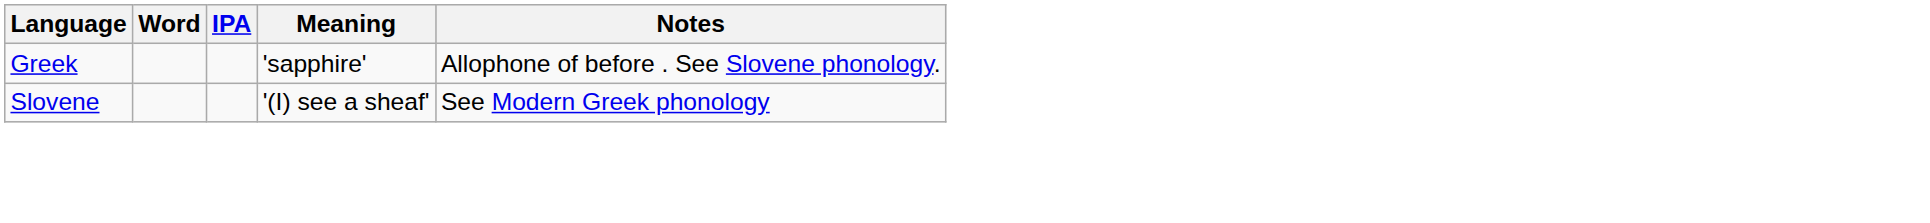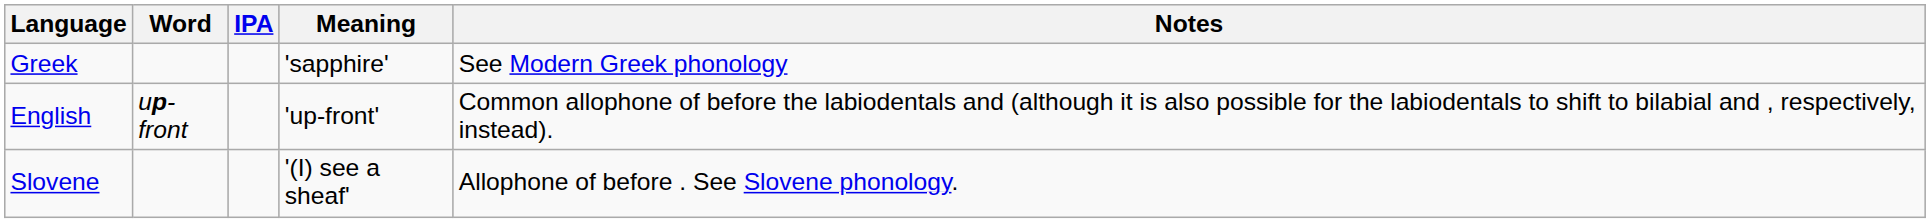 <table class="wikitable">
 <tr>
 <th>Language</th>
 <th>Word</th>
 <th><a href='#'>IPA</a></th>
 <th>Meaning</th>
 <th>Notes</th>
 </tr>
 <tr>
 <td><a href='#'>Greek</a></td>
 <td></td>
 <td></td>
 <td>'sapphire'</td>
-<td>Allophone of  before . See <a href='#'>Slovene phonology</a>.</td>
+<td>See <a href='#'>Modern Greek phonology</a></td>
+</tr>
+<tr>
+<td><a href='#'>English</a></td>
+<td><em>u<strong>p</strong>-front</em></td>
+<td></td>
+<td>'up-front'</td>
+<td>Common allophone of  before the labiodentals  and  (although it is also possible for the labiodentals to shift to bilabial  and , respectively, instead).</td>
 </tr>
 <tr>
 <td><a href='#'>Slovene</a></td>
 <td></td>
 <td></td>
 <td>'(I) see a sheaf'</td>
-<td>See <a href='#'>Modern Greek phonology</a></td>
+<td>Allophone of  before . See <a href='#'>Slovene phonology</a>.</td>
 </tr>
 </table>
